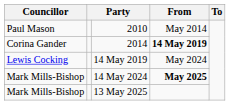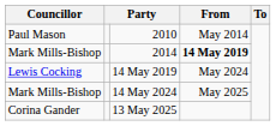 <table class=wikitable>
 <tr>
 <th>Councillor</th>
 <th colspan=2>Party</th>
 <th>From</th>
 <th>To</th>
 </tr>
 <tr>
 <td>Paul Mason</td>
 <td></td>
 <td align=right>2010</td>
 <td align=right>May 2014</td>
 </tr>
 <tr>
-<td>Corina Gander</td>
+<td>Mark Mills-Bishop</td>
 <td></td>
 <td align=right>2014</td>
 <td align=right><strong>14 May 2019</strong></td>
 </tr>
 <tr>
 <td><a href='#'>Lewis Cocking</a></td>
 <td></td>
 <td align=right>14 May 2019</td>
 <td align=right>May 2024</td>
 </tr>
 <tr>
 <td>Mark Mills-Bishop</td>
 <td></td>
 <td align=right>14 May 2024</td>
-<td align=right><strong>May 2025</strong></td>
+<td align=right>May 2025</td>
 </tr>
 <tr>
-<td>Mark Mills-Bishop</td>
+<td>Corina Gander</td>
 <td></td>
 <td align=right>13 May 2025</td>
 <td align=right></td>
 </tr>
 </table>
